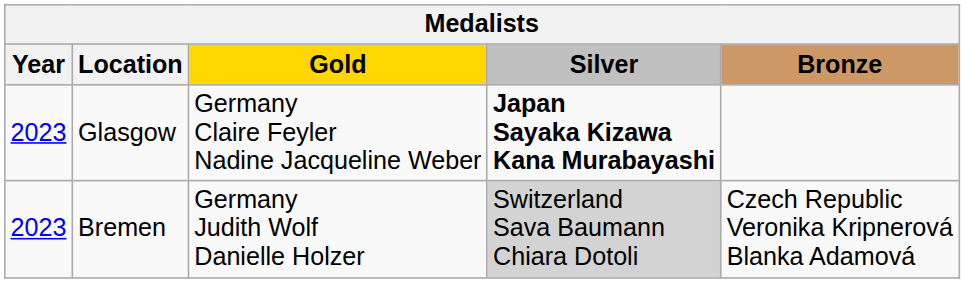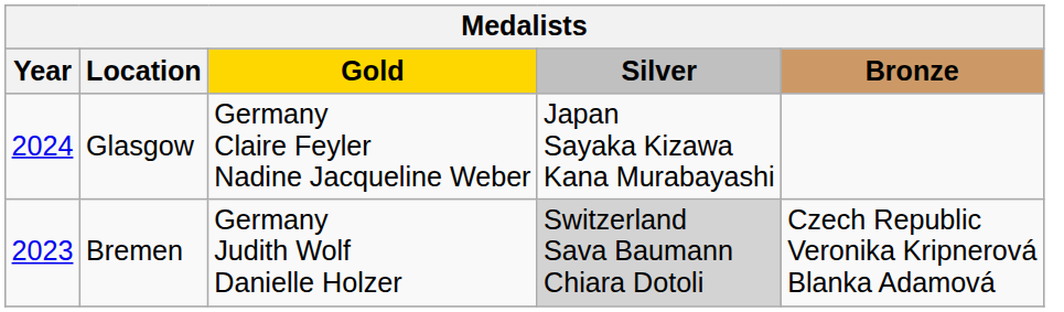 <table class="wikitable">
 <tr>
 <th colspan="5" style="text-align:center;">Medalists</th>
 </tr>
 <tr>
 <th>Year</th>
 <th>Location</th>
 <td style="text-align:center; background:gold;"><strong>Gold</strong></td>
 <td style="text-align:center; background:silver;"><strong>Silver</strong></td>
 <td style="text-align:center; background:#c96;"><strong>Bronze</strong></td>
 </tr>
 <tr>
-<td align="center"><a href='#'>2023</a></td>
+<td align="center"><a href='#'>2024</a></td>
 <td> Glasgow</td>
 <td> Germany <br> Claire Feyler<br>Nadine Jacqueline Weber</td>
-<td><strong> Japan <br> Sayaka Kizawa<br>Kana Murabayashi</strong></td>
+<td> Japan <br> Sayaka Kizawa<br>Kana Murabayashi</td>
 </tr>
 <tr>
 <td align="center"><a href='#'>2023</a></td>
 <td> Bremen</td>
 <td> Germany <br> Judith Wolf<br>Danielle Holzer</td>
 <td style="background: lightgrey;"> Switzerland <br> Sava Baumann<br>Chiara Dotoli</td>
 <td> Czech Republic <br> Veronika Kripnerová<br>Blanka Adamová</td>
 </tr>
 </table>
